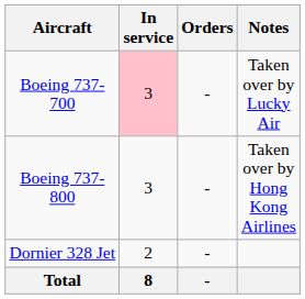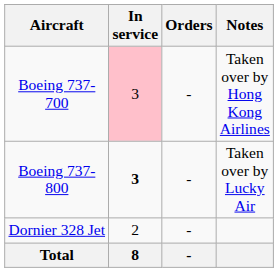 <table class="wikitable" style="margin:1em auto;border-collapse:collapse;text-align:center;">
 <tr>
 <th style="width:100px;">Aircraft</th>
 <th style="width:30px;">In service</th>
 <th style="width:30px;">Orders</th>
 <th style="width:30px;">Notes</th>
 </tr>
 <tr>
 <td><a href='#'>Boeing 737-700</a></td>
 <td style="background: pink;">3</td>
 <td>-</td>
-<td>Taken over by <a href='#'>Lucky Air</a></td>
+<td>Taken over by <a href='#'>Hong Kong Airlines</a></td>
 </tr>
 <tr>
 <td><a href='#'>Boeing 737-800</a></td>
-<td>3</td>
+<td><strong>3</strong></td>
 <td>-</td>
-<td>Taken over by <a href='#'>Hong Kong Airlines</a></td>
+<td>Taken over by <a href='#'>Lucky Air</a></td>
 </tr>
 <tr>
 <td><a href='#'>Dornier 328 Jet</a></td>
 <td>2</td>
 <td>-</td>
 <td></td>
 </tr>
 <tr>
 <th>Total</th>
 <th>8</th>
 <th>-</th>
 <th colspan=2></th>
 </tr>
 </table>
